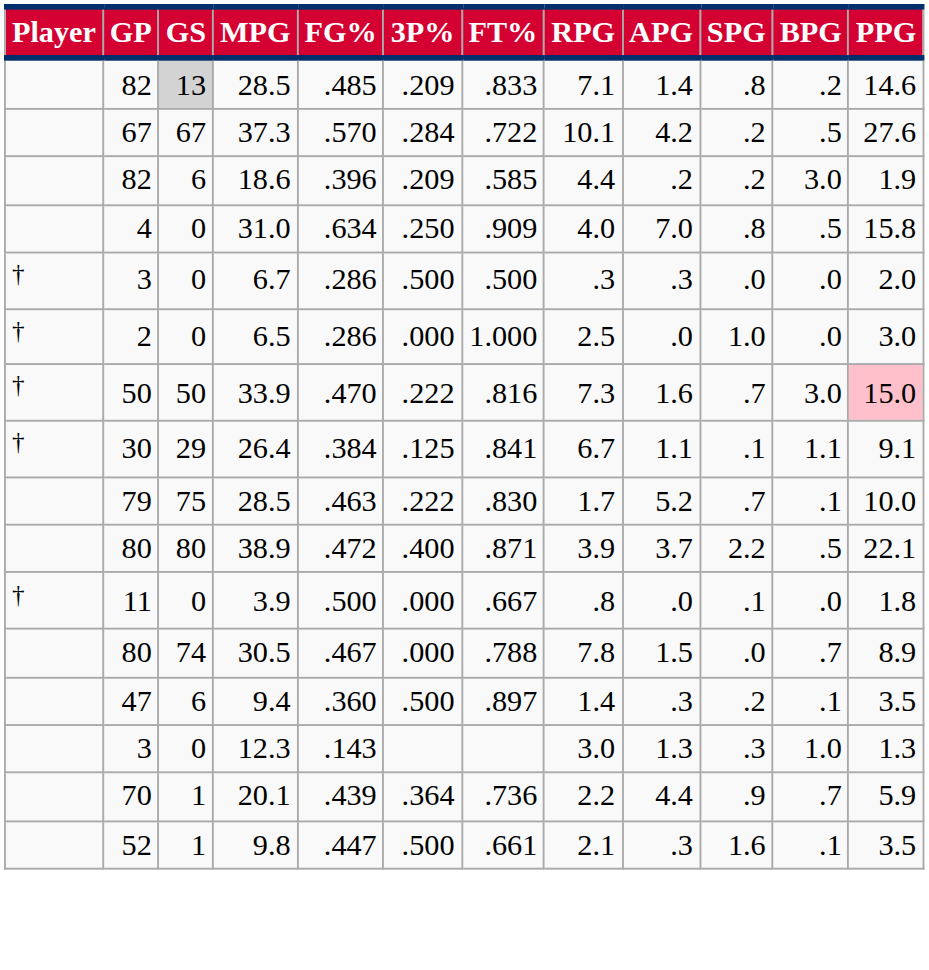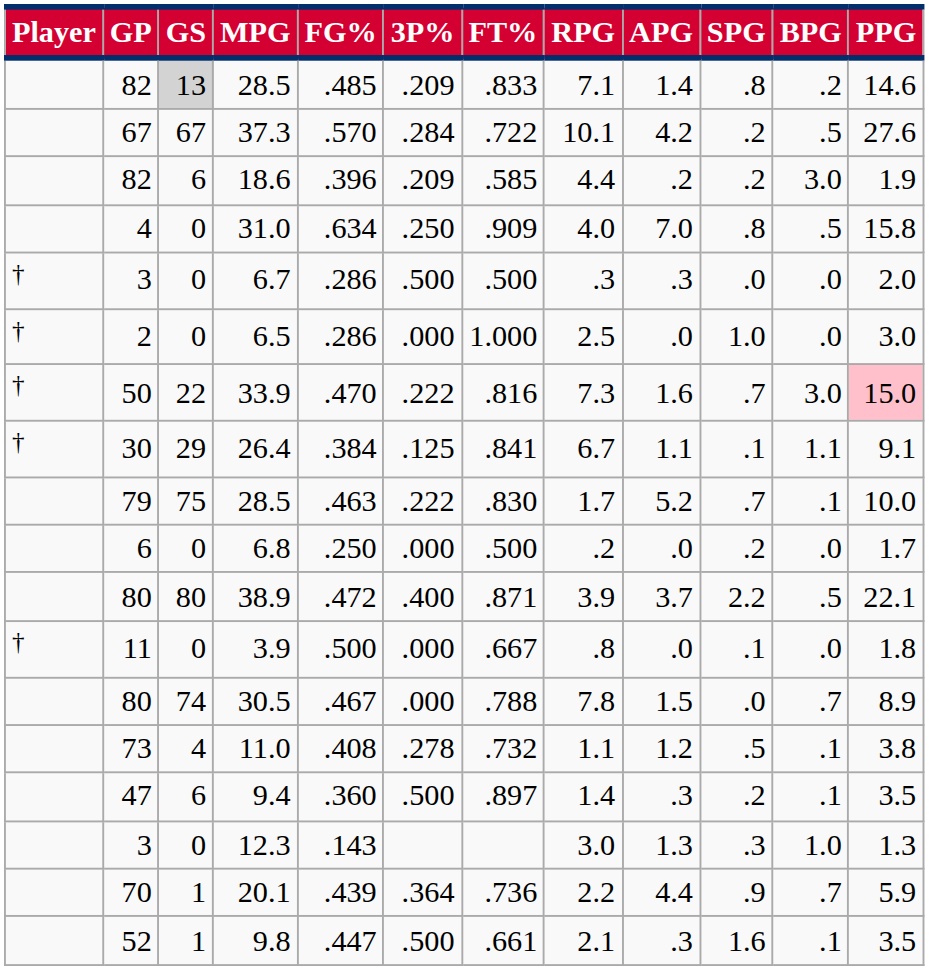 <table class="wikitable sortable" style="text-align:right;">
 <tr>
 <th style="background:#D50032; color:#FFFFFF; border-top:#002F6C 3px solid; border-bottom:#002F6C 3px solid;">Player</th>
 <th style="background:#D50032; color:#FFFFFF; border-top:#002F6C 3px solid; border-bottom:#002F6C 3px solid;">GP</th>
 <th style="background:#D50032; color:#FFFFFF; border-top:#002F6C 3px solid; border-bottom:#002F6C 3px solid;">GS</th>
 <th style="background:#D50032; color:#FFFFFF; border-top:#002F6C 3px solid; border-bottom:#002F6C 3px solid;">MPG</th>
 <th style="background:#D50032; color:#FFFFFF; border-top:#002F6C 3px solid; border-bottom:#002F6C 3px solid;">FG%</th>
 <th style="background:#D50032; color:#FFFFFF; border-top:#002F6C 3px solid; border-bottom:#002F6C 3px solid;">3P%</th>
 <th style="background:#D50032; color:#FFFFFF; border-top:#002F6C 3px solid; border-bottom:#002F6C 3px solid;">FT%</th>
 <th style="background:#D50032; color:#FFFFFF; border-top:#002F6C 3px solid; border-bottom:#002F6C 3px solid;">RPG</th>
 <th style="background:#D50032; color:#FFFFFF; border-top:#002F6C 3px solid; border-bottom:#002F6C 3px solid;">APG</th>
 <th style="background:#D50032; color:#FFFFFF; border-top:#002F6C 3px solid; border-bottom:#002F6C 3px solid;">SPG</th>
 <th style="background:#D50032; color:#FFFFFF; border-top:#002F6C 3px solid; border-bottom:#002F6C 3px solid;">BPG</th>
 <th style="background:#D50032; color:#FFFFFF; border-top:#002F6C 3px solid; border-bottom:#002F6C 3px solid;">PPG</th>
 </tr>
 <tr>
 <td style="text-align:left;"></td>
 <td>82</td>
 <td style="background: lightgrey;">13</td>
 <td>28.5</td>
 <td>.485</td>
 <td>.209</td>
 <td>.833</td>
 <td>7.1</td>
 <td>1.4</td>
 <td>.8</td>
 <td>.2</td>
 <td>14.6</td>
 </tr>
 <tr>
 <td style="text-align:left;"></td>
 <td>67</td>
 <td>67</td>
 <td>37.3</td>
 <td>.570</td>
 <td>.284</td>
 <td>.722</td>
 <td>10.1</td>
 <td>4.2</td>
 <td>.2</td>
 <td>.5</td>
 <td>27.6</td>
 </tr>
 <tr>
 <td style="text-align:left;"></td>
 <td>82</td>
 <td>6</td>
 <td>18.6</td>
 <td>.396</td>
 <td>.209</td>
 <td>.585</td>
 <td>4.4</td>
 <td>.2</td>
 <td>.2</td>
 <td>3.0</td>
 <td>1.9</td>
 </tr>
 <tr>
 <td style="text-align:left;"></td>
 <td>4</td>
 <td>0</td>
 <td>31.0</td>
 <td>.634</td>
 <td>.250</td>
 <td>.909</td>
 <td>4.0</td>
 <td>7.0</td>
 <td>.8</td>
 <td>.5</td>
 <td>15.8</td>
 </tr>
 <tr>
 <td style="text-align:left;"><sup>†</sup></td>
 <td>3</td>
 <td>0</td>
 <td>6.7</td>
 <td>.286</td>
 <td>.500</td>
 <td>.500</td>
 <td>.3</td>
 <td>.3</td>
 <td>.0</td>
 <td>.0</td>
 <td>2.0</td>
 </tr>
 <tr>
 <td style="text-align:left;"><sup>†</sup></td>
 <td>2</td>
 <td>0</td>
 <td>6.5</td>
 <td>.286</td>
 <td>.000</td>
 <td>1.000</td>
 <td>2.5</td>
 <td>.0</td>
 <td>1.0</td>
 <td>.0</td>
 <td>3.0</td>
 </tr>
 <tr>
 <td style="text-align:left;"><sup>†</sup></td>
 <td>50</td>
-<td>50</td>
+<td>22</td>
 <td>33.9</td>
 <td>.470</td>
 <td>.222</td>
 <td>.816</td>
 <td>7.3</td>
 <td>1.6</td>
 <td>.7</td>
 <td>3.0</td>
 <td style="background: pink;">15.0</td>
 </tr>
 <tr>
 <td style="text-align:left;"><sup>†</sup></td>
 <td>30</td>
 <td>29</td>
 <td>26.4</td>
 <td>.384</td>
 <td>.125</td>
 <td>.841</td>
 <td>6.7</td>
 <td>1.1</td>
 <td>.1</td>
 <td>1.1</td>
 <td>9.1</td>
 </tr>
 <tr>
 <td style="text-align:left;"></td>
 <td>79</td>
 <td>75</td>
 <td>28.5</td>
 <td>.463</td>
 <td>.222</td>
 <td>.830</td>
 <td>1.7</td>
 <td>5.2</td>
 <td>.7</td>
 <td>.1</td>
 <td>10.0</td>
+</tr>
+<tr>
+<td style="text-align:left;"></td>
+<td>6</td>
+<td>0</td>
+<td>6.8</td>
+<td>.250</td>
+<td>.000</td>
+<td>.500</td>
+<td>.2</td>
+<td>.0</td>
+<td>.2</td>
+<td>.0</td>
+<td>1.7</td>
 </tr>
 <tr>
 <td style="text-align:left;"></td>
 <td>80</td>
 <td>80</td>
 <td>38.9</td>
 <td>.472</td>
 <td>.400</td>
 <td>.871</td>
 <td>3.9</td>
 <td>3.7</td>
 <td>2.2</td>
 <td>.5</td>
 <td>22.1</td>
 </tr>
 <tr>
 <td style="text-align:left;"><sup>†</sup></td>
 <td>11</td>
 <td>0</td>
 <td>3.9</td>
 <td>.500</td>
 <td>.000</td>
 <td>.667</td>
 <td>.8</td>
 <td>.0</td>
 <td>.1</td>
 <td>.0</td>
 <td>1.8</td>
 </tr>
 <tr>
 <td style="text-align:left;"></td>
 <td>80</td>
 <td>74</td>
 <td>30.5</td>
 <td>.467</td>
 <td>.000</td>
 <td>.788</td>
 <td>7.8</td>
 <td>1.5</td>
 <td>.0</td>
 <td>.7</td>
 <td>8.9</td>
+</tr>
+<tr>
+<td style="text-align:left;"></td>
+<td>73</td>
+<td>4</td>
+<td>11.0</td>
+<td>.408</td>
+<td>.278</td>
+<td>.732</td>
+<td>1.1</td>
+<td>1.2</td>
+<td>.5</td>
+<td>.1</td>
+<td>3.8</td>
 </tr>
 <tr>
 <td style="text-align:left;"></td>
 <td>47</td>
 <td>6</td>
 <td>9.4</td>
 <td>.360</td>
 <td>.500</td>
 <td>.897</td>
 <td>1.4</td>
 <td>.3</td>
 <td>.2</td>
 <td>.1</td>
 <td>3.5</td>
 </tr>
 <tr>
 <td style="text-align:left;"></td>
 <td>3</td>
 <td>0</td>
 <td>12.3</td>
 <td>.143</td>
 <td></td>
 <td></td>
 <td>3.0</td>
 <td>1.3</td>
 <td>.3</td>
 <td>1.0</td>
 <td>1.3</td>
 </tr>
 <tr>
 <td style="text-align:left;"></td>
 <td>70</td>
 <td>1</td>
 <td>20.1</td>
 <td>.439</td>
 <td>.364</td>
 <td>.736</td>
 <td>2.2</td>
 <td>4.4</td>
 <td>.9</td>
 <td>.7</td>
 <td>5.9</td>
 </tr>
 <tr>
 <td style="text-align:left;"></td>
 <td>52</td>
 <td>1</td>
 <td>9.8</td>
 <td>.447</td>
 <td>.500</td>
 <td>.661</td>
 <td>2.1</td>
 <td>.3</td>
 <td>1.6</td>
 <td>.1</td>
 <td>3.5</td>
 </tr>
 </table>
